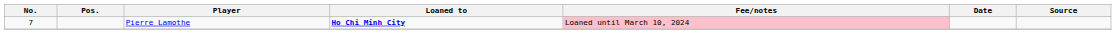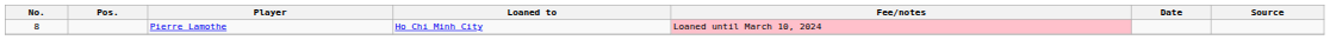 <table class="wikitable sortable" style="width:90%; text-align:center; font-size:95%; text-align:left;">
 <tr>
 <th>No.</th>
 <th>Pos.</th>
 <th>Player</th>
 <th>Loaned to</th>
 <th>Fee/notes</th>
 <th>Date</th>
 <th>Source</th>
 </tr>
 <tr>
-<td align=center>7</td>
+<td align=center>8</td>
 <td align=center></td>
 <td align=Lamothe, Pierre> <a href='#'>Pierre Lamothe</a></td>
-<td><strong> <a href='#'>Ho Chi Minh City</a></strong></td>
+<td> <a href='#'>Ho Chi Minh City</a></td>
 <td style="background: pink;">Loaned until March 10, 2024</td>
 <td></td>
 <td></td>
 </tr>
 <tr>
 </tr>
 </table>
